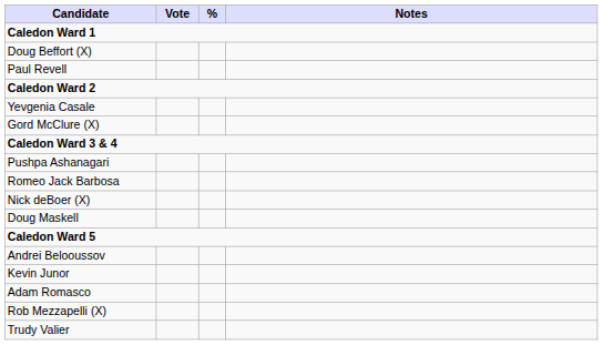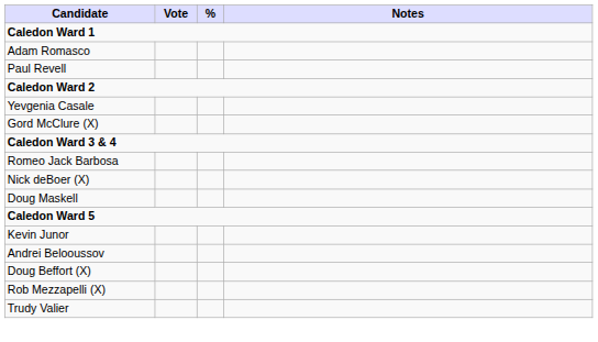 <table class="wikitable">
 <tr>
 <th style="background:#ddf; width:200px;">Candidate </th>
 <th style="background:#ddf; width:50px;">Vote</th>
 <th style="background:#ddf; width:30px;">%</th>
 <th style="background:#ddf; width:500px;">Notes</th>
 </tr>
 <tr>
 <td colspan="4"><strong>Caledon Ward 1</strong></td>
 </tr>
 <tr>
-<td>Doug Beffort (X)</td>
+<td>Adam Romasco</td>
 <td></td>
 <td></td>
 <td></td>
 </tr>
 <tr>
 <td>Paul Revell</td>
 <td></td>
 <td></td>
 <td></td>
 </tr>
 <tr>
 <td colspan="4"><strong>Caledon Ward 2</strong></td>
 </tr>
 <tr>
 <td>Yevgenia Casale</td>
 <td></td>
 <td></td>
 <td></td>
 </tr>
 <tr>
 <td>Gord McClure (X)</td>
 <td></td>
 <td></td>
 <td></td>
 </tr>
 <tr>
 <td colspan="4"><strong>Caledon Ward 3 & 4</strong></td>
 </tr>
 <tr>
-<td>Pushpa Ashanagari</td>
-<td></td>
-<td></td>
-<td></td>
-</tr>
-<tr>
 <td>Romeo Jack Barbosa</td>
 <td></td>
 <td></td>
 <td></td>
 </tr>
 <tr>
 <td>Nick deBoer (X)</td>
 <td></td>
 <td></td>
 <td></td>
 </tr>
 <tr>
 <td>Doug Maskell</td>
 <td></td>
 <td></td>
 <td></td>
 </tr>
 <tr>
 <td colspan="4"><strong>Caledon Ward 5</strong></td>
 </tr>
 <tr>
+<td>Kevin Junor</td>
+<td></td>
+<td></td>
+<td></td>
+</tr>
+<tr>
 <td>Andrei Belooussov</td>
 <td></td>
 <td></td>
 <td></td>
 </tr>
 <tr>
-<td>Kevin Junor</td>
-<td></td>
-<td></td>
-<td></td>
-</tr>
-<tr>
-<td>Adam Romasco</td>
+<td>Doug Beffort (X)</td>
 <td></td>
 <td></td>
 <td></td>
 </tr>
 <tr>
 <td>Rob Mezzapelli (X)</td>
 <td></td>
 <td></td>
 <td></td>
 </tr>
 <tr>
 <td>Trudy Valier</td>
 <td></td>
 <td></td>
 <td></td>
 </tr>
 </table>
